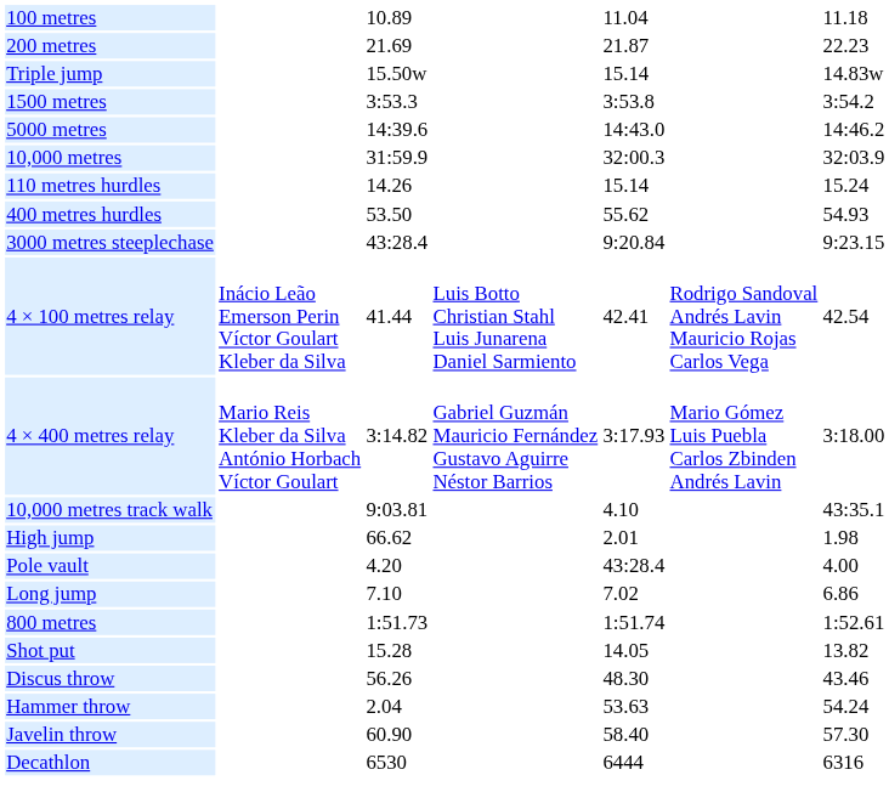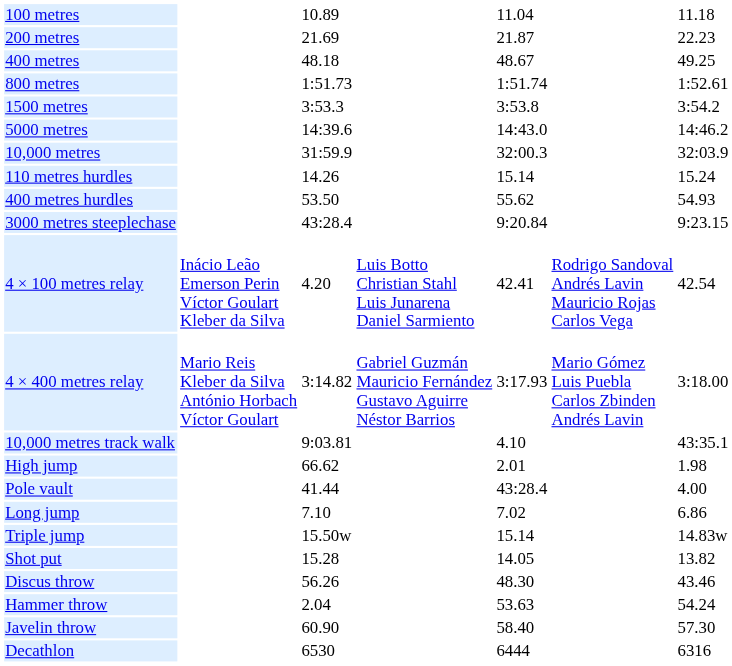 <table>
 <tr>
 <td bgcolor = DDEEFF><a href='#'>100 metres</a></td>
 <td></td>
 <td>10.89</td>
 <td></td>
 <td>11.04</td>
 <td></td>
 <td>11.18</td>
 </tr>
 <tr>
 <td bgcolor = DDEEFF><a href='#'>200 metres</a></td>
 <td></td>
 <td>21.69</td>
 <td></td>
 <td>21.87</td>
 <td></td>
 <td>22.23</td>
 </tr>
 <tr>
-<td bgcolor = DDEEFF><a href='#'>Triple jump</a></td>
+<td bgcolor = DDEEFF><a href='#'>400 metres</a></td>
 <td></td>
-<td>15.50w</td>
+<td>48.18</td>
 <td></td>
-<td>15.14</td>
+<td>48.67</td>
 <td></td>
-<td>14.83w</td>
+<td>49.25</td>
+</tr>
+<tr>
+<td bgcolor = DDEEFF><a href='#'>800 metres</a></td>
+<td></td>
+<td>1:51.73</td>
+<td></td>
+<td>1:51.74</td>
+<td></td>
+<td>1:52.61</td>
 </tr>
 <tr>
 <td bgcolor = DDEEFF><a href='#'>1500 metres</a></td>
 <td></td>
 <td>3:53.3</td>
 <td></td>
 <td>3:53.8</td>
 <td></td>
 <td>3:54.2</td>
 </tr>
 <tr>
 <td bgcolor = DDEEFF><a href='#'>5000 metres</a></td>
 <td></td>
 <td>14:39.6</td>
 <td></td>
 <td>14:43.0</td>
 <td></td>
 <td>14:46.2</td>
 </tr>
 <tr>
 <td bgcolor = DDEEFF><a href='#'>10,000 metres</a></td>
 <td></td>
 <td>31:59.9</td>
 <td></td>
 <td>32:00.3</td>
 <td></td>
 <td>32:03.9</td>
 </tr>
 <tr>
 <td bgcolor = DDEEFF><a href='#'>110 metres hurdles</a></td>
 <td></td>
 <td>14.26</td>
 <td></td>
 <td>15.14</td>
 <td></td>
 <td>15.24</td>
 </tr>
 <tr>
 <td bgcolor = DDEEFF><a href='#'>400 metres hurdles</a></td>
 <td></td>
 <td>53.50</td>
 <td></td>
 <td>55.62</td>
 <td></td>
 <td>54.93</td>
 </tr>
 <tr>
 <td bgcolor = DDEEFF><a href='#'>3000 metres steeplechase</a></td>
 <td></td>
 <td>43:28.4</td>
 <td></td>
 <td>9:20.84</td>
 <td></td>
 <td>9:23.15</td>
 </tr>
 <tr>
 <td bgcolor = DDEEFF><a href='#'>4 × 100 metres relay</a></td>
 <td><br><a href='#'>Inácio Leão</a><br><a href='#'>Emerson Perin</a><br><a href='#'>Víctor Goulart</a><br><a href='#'>Kleber da Silva</a></td>
-<td>41.44</td>
+<td>4.20</td>
 <td><br><a href='#'>Luis Botto</a><br><a href='#'>Christian Stahl</a><br><a href='#'>Luis Junarena</a><br><a href='#'>Daniel Sarmiento</a></td>
 <td>42.41</td>
 <td><br><a href='#'>Rodrigo Sandoval</a><br><a href='#'>Andrés Lavin</a><br><a href='#'>Mauricio Rojas</a><br><a href='#'>Carlos Vega</a></td>
 <td>42.54</td>
 </tr>
 <tr>
 <td bgcolor = DDEEFF><a href='#'>4 × 400 metres relay</a></td>
 <td><br><a href='#'>Mario Reis</a><br><a href='#'>Kleber da Silva</a><br><a href='#'>António Horbach</a><br><a href='#'>Víctor Goulart</a></td>
 <td>3:14.82</td>
 <td><br><a href='#'>Gabriel Guzmán</a><br><a href='#'>Mauricio Fernández</a><br><a href='#'>Gustavo Aguirre</a><br><a href='#'>Néstor Barrios</a></td>
 <td>3:17.93</td>
 <td><br><a href='#'>Mario Gómez</a><br><a href='#'>Luis Puebla</a><br><a href='#'>Carlos Zbinden</a><br><a href='#'>Andrés Lavin</a></td>
 <td>3:18.00</td>
 </tr>
 <tr>
 <td bgcolor = DDEEFF><a href='#'>10,000 metres track walk</a></td>
 <td></td>
 <td>9:03.81</td>
 <td></td>
 <td>4.10</td>
 <td></td>
 <td>43:35.1</td>
 </tr>
 <tr>
 <td bgcolor = DDEEFF><a href='#'>High jump</a></td>
 <td></td>
 <td>66.62</td>
 <td></td>
 <td>2.01</td>
 <td></td>
 <td>1.98</td>
 </tr>
 <tr>
 <td bgcolor = DDEEFF><a href='#'>Pole vault</a></td>
 <td></td>
-<td>4.20</td>
+<td>41.44</td>
 <td></td>
 <td>43:28.4</td>
 <td></td>
 <td>4.00</td>
 </tr>
 <tr>
 <td bgcolor = DDEEFF><a href='#'>Long jump</a></td>
 <td></td>
 <td>7.10</td>
 <td></td>
 <td>7.02</td>
 <td></td>
 <td>6.86</td>
 </tr>
 <tr>
-<td bgcolor = DDEEFF><a href='#'>800 metres</a></td>
+<td bgcolor = DDEEFF><a href='#'>Triple jump</a></td>
 <td></td>
-<td>1:51.73</td>
+<td>15.50w</td>
 <td></td>
-<td>1:51.74</td>
+<td>15.14</td>
 <td></td>
-<td>1:52.61</td>
+<td>14.83w</td>
 </tr>
 <tr>
 <td bgcolor = DDEEFF><a href='#'>Shot put</a></td>
 <td></td>
 <td>15.28</td>
 <td></td>
 <td>14.05</td>
 <td></td>
 <td>13.82</td>
 </tr>
 <tr>
 <td bgcolor = DDEEFF><a href='#'>Discus throw</a></td>
 <td></td>
 <td>56.26</td>
 <td></td>
 <td>48.30</td>
 <td></td>
 <td>43.46</td>
 </tr>
 <tr>
 <td bgcolor = DDEEFF><a href='#'>Hammer throw</a></td>
 <td></td>
 <td>2.04</td>
 <td></td>
 <td>53.63</td>
 <td></td>
 <td>54.24</td>
 </tr>
 <tr>
 <td bgcolor = DDEEFF><a href='#'>Javelin throw</a></td>
 <td></td>
 <td>60.90</td>
 <td></td>
 <td>58.40</td>
 <td></td>
 <td>57.30</td>
 </tr>
 <tr>
 <td bgcolor = DDEEFF><a href='#'>Decathlon</a></td>
 <td></td>
 <td>6530</td>
 <td></td>
 <td>6444</td>
 <td></td>
 <td>6316</td>
 </tr>
 </table>
